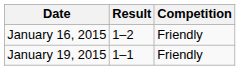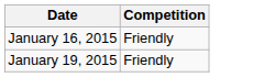 <table class="wikitable">
 <tr>
 <th>Date</th>
-<th>Result</th>
 <th>Competition</th>
 </tr>
 <tr>
 <td>January 16, 2015</td>
-<td> 1–2 </td>
 <td>Friendly</td>
 </tr>
 <tr>
 <td>January 19, 2015</td>
-<td> 1–1 </td>
 <td>Friendly</td>
 </tr>
 </table>
